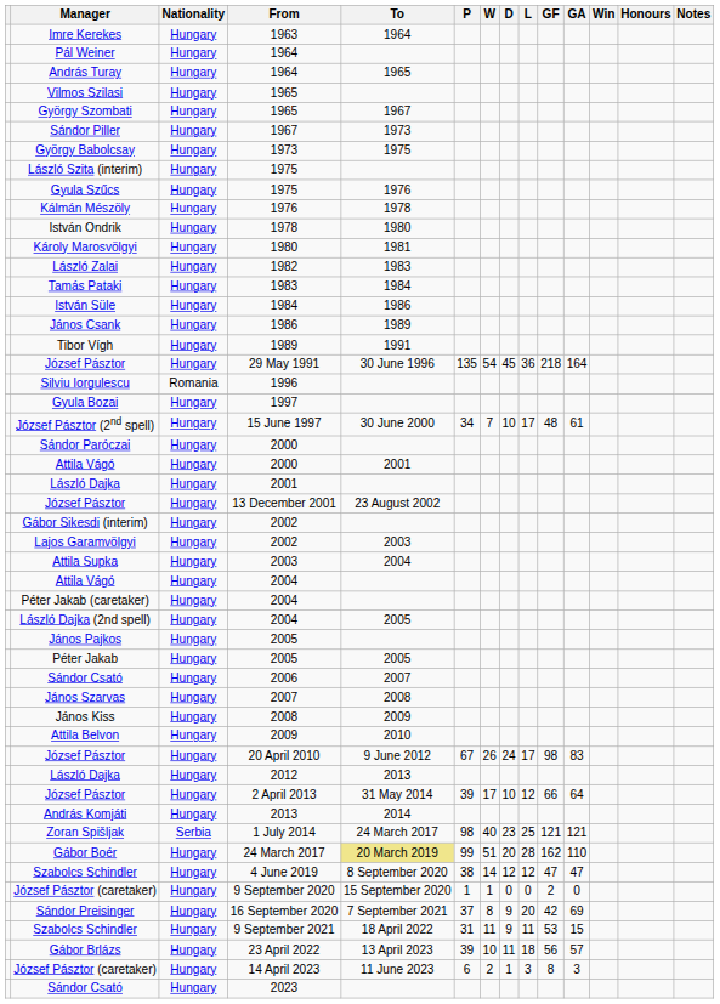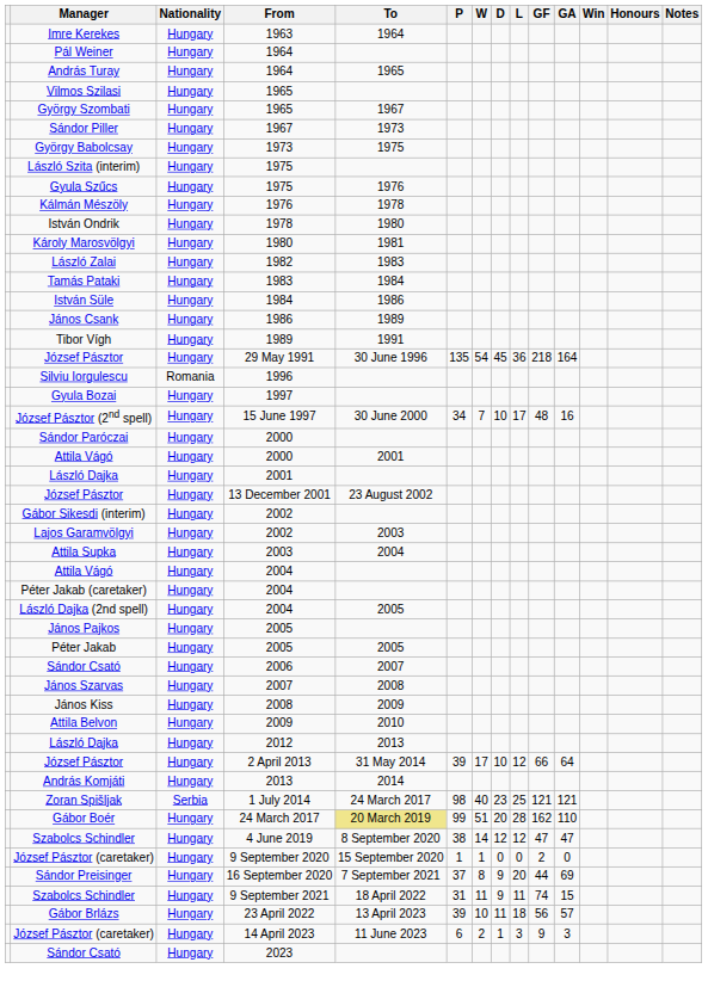 <table class="wikitable plainrowheaders sortable" style="text-align:center">
 <tr>
 <th></th>
 <th>Manager</th>
 <th>Nationality</th>
 <th>From</th>
 <th>To</th>
 <th>P</th>
 <th>W</th>
 <th>D</th>
 <th>L</th>
 <th>GF</th>
 <th>GA</th>
 <th>Win</th>
 <th>Honours</th>
 <th>Notes</th>
 </tr>
 <tr>
 <td></td>
 <td><a href='#'>Imre Kerekes</a></td>
 <td> <a href='#'>Hungary</a></td>
 <td>1963</td>
 <td>1964</td>
 <td></td>
 <td></td>
 <td></td>
 <td></td>
 <td></td>
 <td></td>
 <td></td>
 <td></td>
 <td></td>
 </tr>
 <tr>
 <td></td>
 <td><a href='#'>Pál Weiner</a></td>
 <td> <a href='#'>Hungary</a></td>
 <td>1964</td>
 <td></td>
 <td></td>
 <td></td>
 <td></td>
 <td></td>
 <td></td>
 <td></td>
 <td></td>
 <td></td>
 <td></td>
 </tr>
 <tr>
 <td></td>
 <td><a href='#'>András Turay</a></td>
 <td> <a href='#'>Hungary</a></td>
 <td>1964</td>
 <td>1965</td>
 <td></td>
 <td></td>
 <td></td>
 <td></td>
 <td></td>
 <td></td>
 <td></td>
 <td></td>
 <td></td>
 </tr>
 <tr>
 <td></td>
 <td><a href='#'>Vilmos Szilasi</a></td>
 <td> <a href='#'>Hungary</a></td>
 <td>1965</td>
 <td></td>
 <td></td>
 <td></td>
 <td></td>
 <td></td>
 <td></td>
 <td></td>
 <td></td>
 <td></td>
 <td></td>
 </tr>
 <tr>
 <td></td>
 <td><a href='#'>György Szombati</a></td>
 <td> <a href='#'>Hungary</a></td>
 <td>1965</td>
 <td>1967</td>
 <td></td>
 <td></td>
 <td></td>
 <td></td>
 <td></td>
 <td></td>
 <td></td>
 <td></td>
 <td></td>
 </tr>
 <tr>
 <td></td>
 <td><a href='#'>Sándor Piller</a></td>
 <td> <a href='#'>Hungary</a></td>
 <td>1967</td>
 <td>1973</td>
 <td></td>
 <td></td>
 <td></td>
 <td></td>
 <td></td>
 <td></td>
 <td></td>
 <td></td>
 <td></td>
 </tr>
 <tr>
 <td></td>
 <td><a href='#'>György Babolcsay</a></td>
 <td> <a href='#'>Hungary</a></td>
 <td>1973</td>
 <td>1975</td>
 <td></td>
 <td></td>
 <td></td>
 <td></td>
 <td></td>
 <td></td>
 <td></td>
 <td></td>
 <td></td>
 </tr>
 <tr>
 <td></td>
 <td><a href='#'>László Szita</a> (interim)</td>
 <td> <a href='#'>Hungary</a></td>
 <td>1975</td>
 <td></td>
 <td></td>
 <td></td>
 <td></td>
 <td></td>
 <td></td>
 <td></td>
 <td></td>
 <td></td>
 <td></td>
 </tr>
 <tr>
 <td></td>
 <td><a href='#'>Gyula Szűcs</a></td>
 <td> <a href='#'>Hungary</a></td>
 <td>1975</td>
 <td>1976</td>
 <td></td>
 <td></td>
 <td></td>
 <td></td>
 <td></td>
 <td></td>
 <td></td>
 <td></td>
 <td></td>
 </tr>
 <tr>
 <td></td>
 <td><a href='#'>Kálmán Mészöly</a></td>
 <td> <a href='#'>Hungary</a></td>
 <td>1976</td>
 <td>1978</td>
 <td></td>
 <td></td>
 <td></td>
 <td></td>
 <td></td>
 <td></td>
 <td></td>
 <td></td>
 <td></td>
 </tr>
 <tr>
 <td></td>
 <td>István Ondrik</td>
 <td> <a href='#'>Hungary</a></td>
 <td>1978</td>
 <td>1980</td>
 <td></td>
 <td></td>
 <td></td>
 <td></td>
 <td></td>
 <td></td>
 <td></td>
 <td></td>
 <td></td>
 </tr>
 <tr>
 <td></td>
 <td><a href='#'>Károly Marosvölgyi</a></td>
 <td> <a href='#'>Hungary</a></td>
 <td>1980</td>
 <td>1981</td>
 <td></td>
 <td></td>
 <td></td>
 <td></td>
 <td></td>
 <td></td>
 <td></td>
 <td></td>
 <td></td>
 </tr>
 <tr>
 <td></td>
 <td><a href='#'>László Zalai</a></td>
 <td> <a href='#'>Hungary</a></td>
 <td>1982</td>
 <td>1983</td>
 <td></td>
 <td></td>
 <td></td>
 <td></td>
 <td></td>
 <td></td>
 <td></td>
 <td></td>
 <td></td>
 </tr>
 <tr>
 <td></td>
 <td><a href='#'>Tamás Pataki</a></td>
 <td> <a href='#'>Hungary</a></td>
 <td>1983</td>
 <td>1984</td>
 <td></td>
 <td></td>
 <td></td>
 <td></td>
 <td></td>
 <td></td>
 <td></td>
 <td></td>
 <td></td>
 </tr>
 <tr>
 <td></td>
 <td><a href='#'>István Süle</a></td>
 <td> <a href='#'>Hungary</a></td>
 <td>1984</td>
 <td>1986</td>
 <td></td>
 <td></td>
 <td></td>
 <td></td>
 <td></td>
 <td></td>
 <td></td>
 <td></td>
 <td></td>
 </tr>
 <tr>
 <td></td>
 <td><a href='#'>János Csank</a></td>
 <td> <a href='#'>Hungary</a></td>
 <td>1986</td>
 <td>1989</td>
 <td></td>
 <td></td>
 <td></td>
 <td></td>
 <td></td>
 <td></td>
 <td></td>
 <td></td>
 <td></td>
 </tr>
 <tr>
 <td></td>
 <td>Tibor Vígh</td>
 <td> <a href='#'>Hungary</a></td>
 <td>1989</td>
 <td>1991</td>
 <td></td>
 <td></td>
 <td></td>
 <td></td>
 <td></td>
 <td></td>
 <td></td>
 <td></td>
 <td></td>
 </tr>
 <tr>
 <td></td>
 <td><a href='#'>József Pásztor</a></td>
 <td> <a href='#'>Hungary</a></td>
 <td>29 May 1991</td>
 <td>30 June 1996</td>
 <td>135</td>
 <td>54</td>
 <td>45</td>
 <td>36</td>
 <td>218</td>
 <td>164</td>
 <td></td>
 <td></td>
 <td></td>
 </tr>
 <tr>
 <td></td>
 <td><a href='#'>Silviu Iorgulescu</a></td>
 <td>Romania</td>
 <td>1996</td>
 <td></td>
 <td></td>
 <td></td>
 <td></td>
 <td></td>
 <td></td>
 <td></td>
 <td></td>
 <td></td>
 <td></td>
 </tr>
 <tr>
 <td></td>
 <td><a href='#'>Gyula Bozai</a></td>
 <td> <a href='#'>Hungary</a></td>
 <td>1997</td>
 <td></td>
 <td></td>
 <td></td>
 <td></td>
 <td></td>
 <td></td>
 <td></td>
 <td></td>
 <td></td>
 <td></td>
 </tr>
 <tr>
 <td></td>
 <td><a href='#'>József Pásztor</a> (2<sup>nd</sup> spell)</td>
 <td> <a href='#'>Hungary</a></td>
 <td>15 June 1997</td>
 <td>30 June 2000</td>
 <td>34</td>
 <td>7</td>
 <td>10</td>
 <td>17</td>
 <td>48</td>
-<td>61</td>
+<td>16</td>
 <td></td>
 <td></td>
 <td></td>
 </tr>
 <tr>
 <td></td>
 <td><a href='#'>Sándor Paróczai</a></td>
 <td> <a href='#'>Hungary</a></td>
 <td>2000</td>
 <td></td>
 <td></td>
 <td></td>
 <td></td>
 <td></td>
 <td></td>
 <td></td>
 <td></td>
 <td></td>
 <td></td>
 </tr>
 <tr>
 <td></td>
 <td><a href='#'>Attila Vágó</a></td>
 <td> <a href='#'>Hungary</a></td>
 <td>2000</td>
 <td>2001</td>
 <td></td>
 <td></td>
 <td></td>
 <td></td>
 <td></td>
 <td></td>
 <td></td>
 <td></td>
 <td></td>
 </tr>
 <tr>
 <td></td>
 <td><a href='#'>László Dajka</a></td>
 <td> <a href='#'>Hungary</a></td>
 <td>2001</td>
 <td></td>
 <td></td>
 <td></td>
 <td></td>
 <td></td>
 <td></td>
 <td></td>
 <td></td>
 <td></td>
 <td></td>
 </tr>
 <tr>
 <td></td>
 <td><a href='#'>József Pásztor</a></td>
 <td> <a href='#'>Hungary</a></td>
 <td>13 December 2001</td>
 <td>23 August 2002</td>
 <td></td>
 <td></td>
 <td></td>
 <td></td>
 <td></td>
 <td></td>
 <td></td>
 <td></td>
 <td></td>
 </tr>
 <tr>
 <td></td>
 <td><a href='#'>Gábor Sikesdi</a> (interim)</td>
 <td> <a href='#'>Hungary</a></td>
 <td>2002</td>
 <td></td>
 <td></td>
 <td></td>
 <td></td>
 <td></td>
 <td></td>
 <td></td>
 <td></td>
 <td></td>
 <td></td>
 </tr>
 <tr>
 <td></td>
 <td><a href='#'>Lajos Garamvölgyi</a></td>
 <td> <a href='#'>Hungary</a></td>
 <td>2002</td>
 <td>2003</td>
 <td></td>
 <td></td>
 <td></td>
 <td></td>
 <td></td>
 <td></td>
 <td></td>
 <td></td>
 <td></td>
 </tr>
 <tr>
 <td></td>
 <td><a href='#'>Attila Supka</a></td>
 <td> <a href='#'>Hungary</a></td>
 <td>2003</td>
 <td>2004</td>
 <td></td>
 <td></td>
 <td></td>
 <td></td>
 <td></td>
 <td></td>
 <td></td>
 <td></td>
 <td></td>
 </tr>
 <tr>
 <td></td>
 <td><a href='#'>Attila Vágó</a></td>
 <td> <a href='#'>Hungary</a></td>
 <td>2004</td>
 <td></td>
 <td></td>
 <td></td>
 <td></td>
 <td></td>
 <td></td>
 <td></td>
 <td></td>
 <td></td>
 <td></td>
 </tr>
 <tr>
 <td></td>
 <td>Péter Jakab (caretaker)</td>
 <td> <a href='#'>Hungary</a></td>
 <td>2004</td>
 <td></td>
 <td></td>
 <td></td>
 <td></td>
 <td></td>
 <td></td>
 <td></td>
 <td></td>
 <td></td>
 <td></td>
 </tr>
 <tr>
 <td></td>
 <td><a href='#'>László Dajka</a> (2nd spell)</td>
 <td> <a href='#'>Hungary</a></td>
 <td>2004</td>
 <td>2005</td>
 <td></td>
 <td></td>
 <td></td>
 <td></td>
 <td></td>
 <td></td>
 <td></td>
 <td></td>
 <td></td>
 </tr>
 <tr>
 <td></td>
 <td><a href='#'>János Pajkos</a></td>
 <td> <a href='#'>Hungary</a></td>
 <td>2005</td>
 <td></td>
 <td></td>
 <td></td>
 <td></td>
 <td></td>
 <td></td>
 <td></td>
 <td></td>
 <td></td>
 <td></td>
 </tr>
 <tr>
 <td></td>
 <td>Péter Jakab</td>
 <td> <a href='#'>Hungary</a></td>
 <td>2005</td>
 <td>2005</td>
 <td></td>
 <td></td>
 <td></td>
 <td></td>
 <td></td>
 <td></td>
 <td></td>
 <td></td>
 <td></td>
 </tr>
 <tr>
 <td></td>
 <td><a href='#'>Sándor Csató</a></td>
 <td> <a href='#'>Hungary</a></td>
 <td>2006</td>
 <td>2007</td>
 <td></td>
 <td></td>
 <td></td>
 <td></td>
 <td></td>
 <td></td>
 <td></td>
 <td></td>
 <td></td>
 </tr>
 <tr>
 <td></td>
 <td><a href='#'>János Szarvas</a></td>
 <td> <a href='#'>Hungary</a></td>
 <td>2007</td>
 <td>2008</td>
 <td></td>
 <td></td>
 <td></td>
 <td></td>
 <td></td>
 <td></td>
 <td></td>
 <td></td>
 <td></td>
 </tr>
 <tr>
 <td></td>
 <td>János Kiss</td>
 <td> <a href='#'>Hungary</a></td>
 <td>2008</td>
 <td>2009</td>
 <td></td>
 <td></td>
 <td></td>
 <td></td>
 <td></td>
 <td></td>
 <td></td>
 <td></td>
 <td></td>
 </tr>
 <tr>
 <td></td>
 <td><a href='#'>Attila Belvon</a></td>
 <td> <a href='#'>Hungary</a></td>
 <td>2009</td>
 <td>2010</td>
 <td></td>
 <td></td>
 <td></td>
 <td></td>
 <td></td>
 <td></td>
 <td></td>
 <td></td>
 <td></td>
 </tr>
 <tr>
 <td></td>
-<td><a href='#'>József Pásztor</a></td>
-<td> <a href='#'>Hungary</a></td>
-<td>20 April 2010</td>
-<td>9 June 2012</td>
-<td>67</td>
-<td>26</td>
-<td>24</td>
-<td>17</td>
-<td>98</td>
-<td>83</td>
-<td></td>
-<td></td>
-<td></td>
-</tr>
-<tr>
-<td></td>
 <td><a href='#'>László Dajka</a></td>
 <td> <a href='#'>Hungary</a></td>
 <td>2012</td>
 <td>2013</td>
 <td></td>
 <td></td>
 <td></td>
 <td></td>
 <td></td>
 <td></td>
 <td></td>
 <td></td>
 <td></td>
 </tr>
 <tr>
 <td></td>
 <td><a href='#'>József Pásztor</a></td>
 <td> <a href='#'>Hungary</a></td>
 <td>2 April 2013</td>
 <td>31 May 2014</td>
 <td>39</td>
 <td>17</td>
 <td>10</td>
 <td>12</td>
 <td>66</td>
 <td>64</td>
 <td></td>
 <td></td>
 <td></td>
 </tr>
 <tr>
 <td></td>
 <td><a href='#'>András Komjáti</a></td>
 <td> <a href='#'>Hungary</a></td>
 <td>2013</td>
 <td>2014</td>
 <td></td>
 <td></td>
 <td></td>
 <td></td>
 <td></td>
 <td></td>
 <td></td>
 <td></td>
 <td></td>
 </tr>
 <tr>
 <td></td>
 <td><a href='#'>Zoran Spišljak</a></td>
 <td> <a href='#'>Serbia</a></td>
 <td>1 July 2014</td>
 <td>24 March 2017</td>
 <td>98</td>
 <td>40</td>
 <td>23</td>
 <td>25</td>
 <td>121</td>
 <td>121</td>
 <td></td>
 <td></td>
 <td></td>
 </tr>
 <tr>
 <td></td>
 <td><a href='#'>Gábor Boér</a></td>
 <td> <a href='#'>Hungary</a></td>
 <td>24 March 2017</td>
 <td style="background: khaki;">20 March 2019</td>
 <td>99</td>
 <td>51</td>
 <td>20</td>
 <td>28</td>
 <td>162</td>
 <td>110</td>
 <td></td>
 <td></td>
 <td></td>
 </tr>
 <tr>
 <td></td>
 <td><a href='#'>Szabolcs Schindler</a></td>
 <td> <a href='#'>Hungary</a></td>
 <td>4 June 2019</td>
 <td>8 September 2020</td>
 <td>38</td>
 <td>14</td>
 <td>12</td>
 <td>12</td>
 <td>47</td>
 <td>47</td>
 <td></td>
 <td></td>
 <td></td>
 </tr>
 <tr>
 <td></td>
 <td><a href='#'>József Pásztor</a> (caretaker)</td>
 <td> <a href='#'>Hungary</a></td>
 <td>9 September 2020</td>
 <td>15 September 2020</td>
 <td>1</td>
 <td>1</td>
 <td>0</td>
 <td>0</td>
 <td>2</td>
 <td>0</td>
 <td></td>
 <td></td>
 <td></td>
 </tr>
 <tr>
 <td></td>
 <td><a href='#'>Sándor Preisinger</a></td>
 <td> <a href='#'>Hungary</a></td>
 <td>16 September 2020</td>
 <td>7 September 2021</td>
 <td>37</td>
 <td>8</td>
 <td>9</td>
 <td>20</td>
-<td>42</td>
+<td>44</td>
 <td>69</td>
 <td></td>
 <td></td>
 <td></td>
 </tr>
 <tr>
 <td></td>
 <td><a href='#'>Szabolcs Schindler</a></td>
 <td> <a href='#'>Hungary</a></td>
 <td>9 September 2021</td>
 <td>18 April 2022</td>
 <td>31</td>
 <td>11</td>
 <td>9</td>
 <td>11</td>
-<td>53</td>
+<td>74</td>
 <td>15</td>
 <td></td>
 <td></td>
 <td></td>
 </tr>
 <tr>
 <td></td>
 <td><a href='#'>Gábor Brlázs</a></td>
 <td> <a href='#'>Hungary</a></td>
 <td>23 April 2022</td>
 <td>13 April 2023</td>
 <td>39</td>
 <td>10</td>
 <td>11</td>
 <td>18</td>
 <td>56</td>
 <td>57</td>
 <td></td>
 <td></td>
 <td></td>
 </tr>
 <tr>
 <td></td>
 <td><a href='#'>József Pásztor</a> (caretaker)</td>
 <td> <a href='#'>Hungary</a></td>
 <td>14 April 2023</td>
 <td>11 June 2023</td>
 <td>6</td>
 <td>2</td>
 <td>1</td>
 <td>3</td>
-<td>8</td>
+<td>9</td>
 <td>3</td>
 <td></td>
 <td></td>
 <td></td>
 </tr>
 <tr>
 <td></td>
 <td><a href='#'>Sándor Csató</a></td>
 <td> <a href='#'>Hungary</a></td>
 <td>2023</td>
 <td></td>
 <td></td>
 <td></td>
 <td></td>
 <td></td>
 <td></td>
 <td></td>
 <td></td>
 <td></td>
 <td></td>
 </tr>
 </table>
